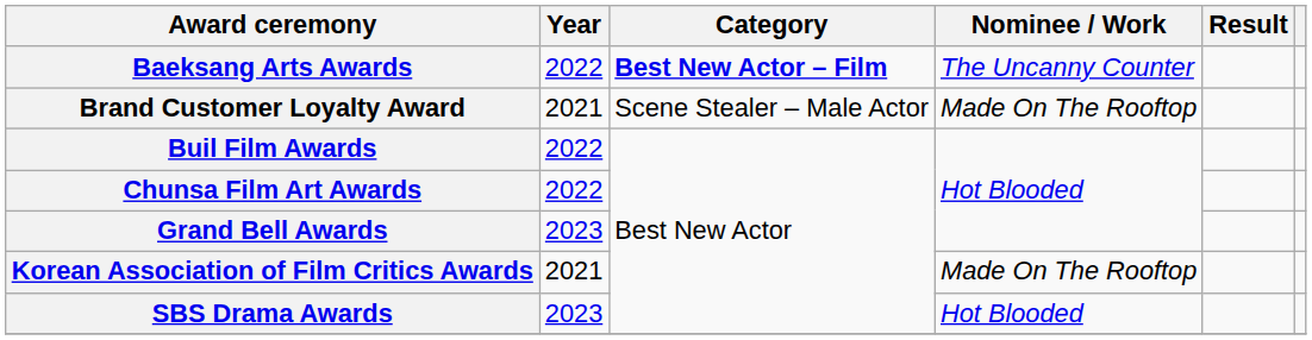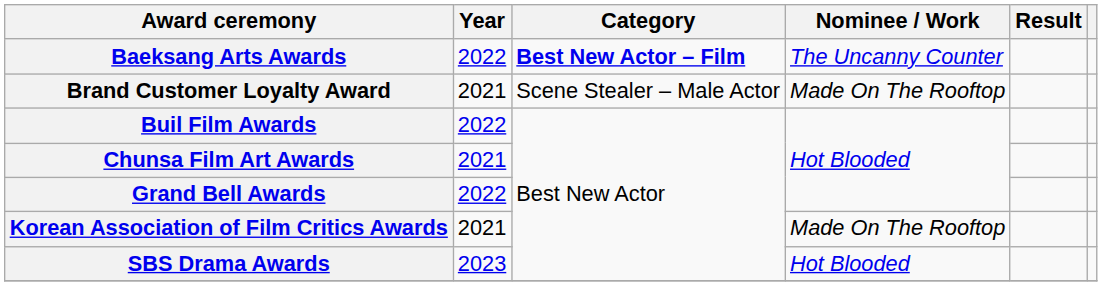 <table class="wikitable plainrowheaders sortable">
 <tr>
 <th scope="col">Award ceremony</th>
 <th scope="col">Year</th>
 <th scope="col">Category</th>
 <th scope="col">Nominee / Work</th>
 <th scope="col">Result</th>
 <th scope="col" class="unsortable"></th>
 </tr>
 <tr>
 <th scope="row" rowspan="1"><a href='#'>Baeksang Arts Awards</a></th>
 <td style="text-align:center"><a href='#'>2022</a></td>
 <td><strong><a href='#'>Best New Actor – Film</a></strong></td>
 <td><em><a href='#'>The Uncanny Counter</a></em></td>
 <td></td>
 <td></td>
 </tr>
 <tr>
 <th scope="row" rowspan="1">Brand Customer Loyalty Award</th>
 <td style="text-align:center">2021</td>
 <td>Scene Stealer – Male Actor</td>
 <td><em>Made On The Rooftop</em></td>
 <td></td>
 <td></td>
 </tr>
 <tr>
 <th scope="row"><a href='#'>Buil Film Awards</a></th>
 <td style="text-align:center"><a href='#'>2022</a></td>
 <td rowspan=5>Best New Actor</td>
 <td rowspan="3"><em><a href='#'>Hot Blooded</a></em></td>
 <td></td>
 <td></td>
 </tr>
 <tr>
 <th scope="row"><a href='#'>Chunsa Film Art Awards</a></th>
-<td style="text-align:center"><a href='#'>2022</a></td>
+<td style="text-align:center"><a href='#'>2021</a></td>
 <td></td>
 <td></td>
 </tr>
 <tr>
 <th scope="row"  rowspan="1"><a href='#'>Grand Bell Awards</a></th>
-<td style="text-align:center" rowspan="1"><a href='#'>2023</a></td>
+<td style="text-align:center" rowspan="1"><a href='#'>2022</a></td>
 <td></td>
 <td></td>
 </tr>
 <tr>
 <th scope="row" rowspan="1"><a href='#'>Korean Association of Film Critics Awards</a></th>
 <td style="text-align:center">2021</td>
 <td><em>Made On The Rooftop</em></td>
 <td></td>
 <td></td>
 </tr>
 <tr>
 <th scope="row"><a href='#'>SBS Drama Awards</a></th>
 <td style="text-align:center"><a href='#'>2023</a></td>
 <td><em><a href='#'>Hot Blooded</a></em></td>
 <td></td>
 <td></td>
 </tr>
 <tr>
 </tr>
 </table>
